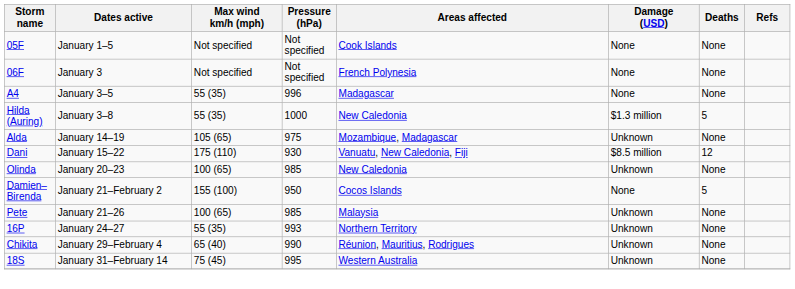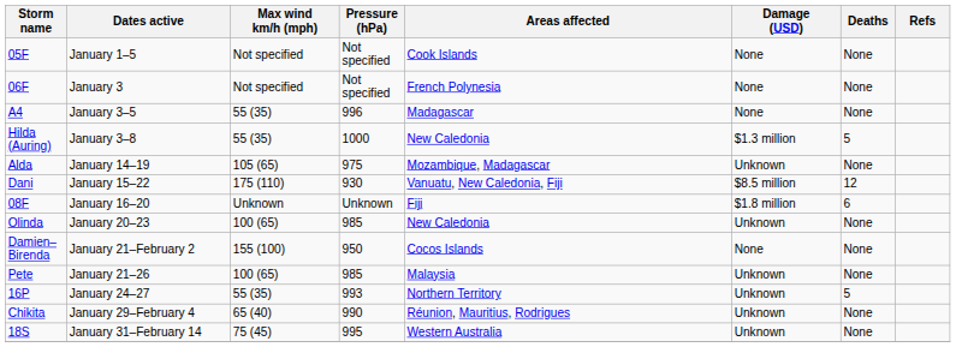 <table class="wikitable sortable">
 <tr>
 <th width="5%">Storm name</th>
 <th width="15%">Dates active</th>
 <th width="10%">Max wind<br>km/h (mph)</th>
 <th width="5%">Pressure<br>(hPa)</th>
 <th width="30%">Areas affected</th>
 <th width="10%">Damage<br>(<a href='#'>USD</a>)</th>
 <th width="5%">Deaths</th>
 <th width="5%">Refs</th>
 </tr>
 <tr>
 <td><a href='#'>05F</a></td>
 <td>January 1–5</td>
 <td>Not specified</td>
 <td>Not specified</td>
 <td><a href='#'>Cook Islands</a></td>
 <td>None</td>
 <td>None</td>
 <td></td>
 </tr>
 <tr>
 <td><a href='#'>06F</a></td>
 <td>January 3</td>
 <td>Not specified</td>
 <td>Not specified</td>
 <td><a href='#'>French Polynesia</a></td>
 <td>None</td>
 <td>None</td>
 <td></td>
 </tr>
 <tr>
 <td><a href='#'>A4</a></td>
 <td>January 3–5</td>
 <td>55 (35)</td>
 <td>996</td>
 <td><a href='#'>Madagascar</a></td>
 <td>None</td>
 <td>None</td>
 <td></td>
 </tr>
 <tr>
 <td><a href='#'>Hilda (Auring)</a></td>
 <td>January 3–8</td>
 <td>55 (35)</td>
 <td>1000</td>
 <td><a href='#'>New Caledonia</a></td>
 <td>$1.3 million</td>
 <td>5</td>
 <td></td>
 </tr>
 <tr>
 <td><a href='#'>Alda</a></td>
 <td>January 14–19</td>
 <td>105 (65)</td>
 <td>975</td>
 <td><a href='#'>Mozambique</a>, <a href='#'>Madagascar</a></td>
 <td>Unknown</td>
 <td>None</td>
 <td></td>
 </tr>
 <tr>
 <td><a href='#'>Dani</a></td>
 <td>January 15–22</td>
 <td>175 (110)</td>
 <td>930</td>
 <td><a href='#'>Vanuatu</a>, <a href='#'>New Caledonia</a>, <a href='#'>Fiji</a></td>
 <td>$8.5 million</td>
 <td>12</td>
 <td></td>
 </tr>
 <tr>
+<td><a href='#'>08F</a></td>
+<td>January 16–20</td>
+<td>Unknown</td>
+<td>Unknown</td>
+<td><a href='#'>Fiji</a></td>
+<td>$1.8 million</td>
+<td>6</td>
+<td></td>
+</tr>
+<tr>
 <td><a href='#'>Olinda</a></td>
 <td>January 20–23</td>
 <td>100 (65)</td>
 <td>985</td>
 <td><a href='#'>New Caledonia</a></td>
 <td>Unknown</td>
 <td>None</td>
 <td></td>
 </tr>
 <tr>
 <td><a href='#'>Damien–Birenda</a></td>
 <td>January 21–February 2</td>
 <td>155 (100)</td>
 <td>950</td>
 <td><a href='#'>Cocos Islands</a></td>
 <td>None</td>
-<td>5</td>
+<td>None</td>
 <td></td>
 </tr>
 <tr>
 <td><a href='#'>Pete</a></td>
 <td>January 21–26</td>
 <td>100 (65)</td>
 <td>985</td>
 <td><a href='#'>Malaysia</a></td>
 <td>Unknown</td>
 <td>None</td>
 <td></td>
 </tr>
 <tr>
 <td><a href='#'>16P</a></td>
 <td>January 24–27</td>
 <td>55 (35)</td>
 <td>993</td>
 <td><a href='#'>Northern Territory</a></td>
 <td>Unknown</td>
-<td>None</td>
+<td>5</td>
 <td></td>
 </tr>
 <tr>
 <td><a href='#'>Chikita</a></td>
 <td>January 29–February 4</td>
 <td>65 (40)</td>
 <td>990</td>
 <td><a href='#'>Réunion</a>, <a href='#'>Mauritius</a>, <a href='#'>Rodrigues</a></td>
 <td>Unknown</td>
 <td>None</td>
 <td></td>
 </tr>
 <tr>
 <td><a href='#'>18S</a></td>
 <td>January 31–February 14</td>
 <td>75 (45)</td>
 <td>995</td>
 <td><a href='#'>Western Australia</a></td>
 <td>Unknown</td>
 <td>None</td>
 <td></td>
 </tr>
 <tr>
 </tr>
 </table>
